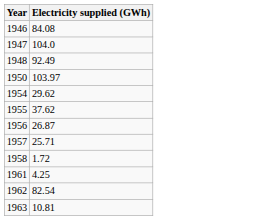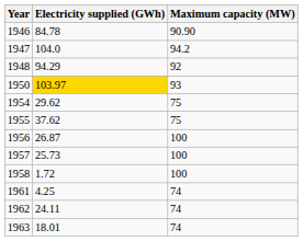 <table class="wikitable">
 <tr>
 <th>Year</th>
 <th>Electricity supplied (GWh)</th>
+<th>Maximum capacity (MW)</th>
 </tr>
 <tr>
 <td>1946</td>
-<td>84.08</td>
+<td>84.78</td>
+<td>90.90</td>
 </tr>
 <tr>
 <td>1947</td>
 <td>104.0</td>
+<td>94.2</td>
 </tr>
 <tr>
 <td>1948</td>
-<td>92.49</td>
+<td>94.29</td>
+<td>92</td>
 </tr>
 <tr>
 <td>1950</td>
-<td>103.97</td>
+<td style="background: gold;">103.97</td>
+<td>93</td>
 </tr>
 <tr>
 <td>1954</td>
 <td>29.62</td>
+<td>75</td>
 </tr>
 <tr>
 <td>1955</td>
 <td>37.62</td>
+<td>75</td>
 </tr>
 <tr>
 <td>1956</td>
 <td>26.87</td>
+<td>100</td>
 </tr>
 <tr>
 <td>1957</td>
-<td>25.71</td>
+<td>25.73</td>
+<td>100</td>
 </tr>
 <tr>
 <td>1958</td>
 <td>1.72</td>
+<td>100</td>
 </tr>
 <tr>
 <td>1961</td>
 <td>4.25</td>
+<td>74</td>
 </tr>
 <tr>
 <td>1962</td>
-<td>82.54</td>
+<td>24.11</td>
+<td>74</td>
 </tr>
 <tr>
 <td>1963</td>
-<td>10.81</td>
+<td>18.01</td>
+<td>74</td>
 </tr>
 </table>
